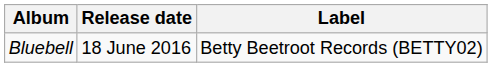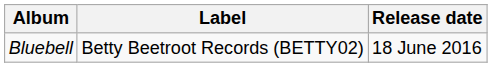 <table class="wikitable">
 <tr>
 <th>Album</th>
+<th>Label</th>
 <th>Release date</th>
-<th>Label</th>
 </tr>
 <tr>
 <td><em>Bluebell</em></td>
+<td>Betty Beetroot Records (BETTY02)</td>
 <td>18 June 2016</td>
-<td>Betty Beetroot Records (BETTY02)</td>
 </tr>
 </table>
